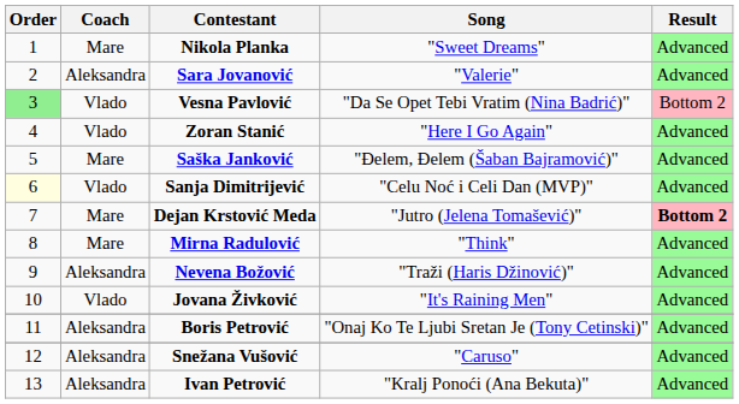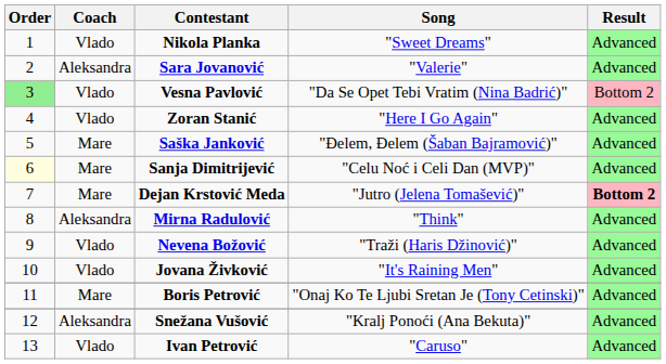 <table class="wikitable sortable" style="text-align: center; width: auto;">
 <tr>
 <th>Order</th>
 <th>Coach</th>
 <th>Contestant</th>
 <th>Song</th>
 <th>Result</th>
 </tr>
 <tr>
 <td>1</td>
-<td>Mare</td>
+<td>Vlado</td>
 <td><strong>Nikola Planka</strong></td>
 <td>"<a href='#'>Sweet Dreams</a>"</td>
 <td style="background:palegreen;">Advanced</td>
 </tr>
 <tr>
 <td>2</td>
 <td>Aleksandra</td>
 <td><strong><a href='#'>Sara Jovanović</a></strong></td>
 <td>"<a href='#'>Valerie</a>"</td>
 <td style="background:palegreen;">Advanced</td>
 </tr>
 <tr>
 <td style="background: lightgreen;">3</td>
 <td>Vlado</td>
 <td><strong>Vesna Pavlović</strong></td>
 <td>"Da Se Opet Tebi Vratim (<a href='#'>Nina Badrić</a>)"</td>
 <td style="background:lightpink;">Bottom 2</td>
 </tr>
 <tr>
 <td>4</td>
 <td>Vlado</td>
 <td><strong>Zoran Stanić</strong></td>
 <td>"<a href='#'>Here I Go Again</a>"</td>
 <td style="background:palegreen;">Advanced</td>
 </tr>
 <tr>
 <td>5</td>
 <td>Mare</td>
 <td><strong><a href='#'>Saška Janković</a></strong></td>
 <td>"Đelem, Đelem (<a href='#'>Šaban Bajramović</a>)"</td>
 <td style="background:palegreen;">Advanced</td>
 </tr>
 <tr>
 <td style="background: lightyellow;">6</td>
-<td>Vlado</td>
+<td>Mare</td>
 <td><strong>Sanja Dimitrijević</strong></td>
 <td>"Celu Noć i Celi Dan (MVP)"</td>
 <td style="background:palegreen;">Advanced</td>
 </tr>
 <tr>
 <td>7</td>
 <td>Mare</td>
 <td><strong>Dejan Krstović Meda</strong></td>
 <td>"Jutro (<a href='#'>Jelena Tomašević</a>)"</td>
 <td style="background:lightpink;"><strong>Bottom 2</strong></td>
 </tr>
 <tr>
 <td>8</td>
-<td>Mare</td>
+<td>Aleksandra</td>
 <td><strong><a href='#'>Mirna Radulović</a></strong></td>
 <td>"<a href='#'>Think</a>"</td>
 <td style="background:palegreen">Advanced</td>
 </tr>
 <tr>
 <td>9</td>
-<td>Aleksandra</td>
+<td>Vlado</td>
 <td><strong><a href='#'>Nevena Božović</a></strong></td>
 <td>"Traži (<a href='#'>Haris Džinović</a>)"</td>
 <td style="background:palegreen;">Advanced</td>
 </tr>
 <tr>
 <td>10</td>
 <td>Vlado</td>
 <td><strong>Jovana Živković</strong></td>
 <td>"<a href='#'>It's Raining Men</a>"</td>
 <td style="background:palegreen;">Advanced</td>
 </tr>
 <tr>
 </tr>
 <tr>
 <td>11</td>
-<td>Aleksandra</td>
+<td>Mare</td>
 <td><strong>Boris Petrović</strong></td>
 <td>"Onaj Ko Te Ljubi Sretan Je (<a href='#'>Tony Cetinski</a>)"</td>
 <td style="background:palegreen;">Advanced</td>
 </tr>
 <tr>
 </tr>
 <tr>
 <td>12</td>
 <td>Aleksandra</td>
 <td><strong>Snežana Vušović</strong></td>
-<td>"<a href='#'>Caruso</a>"</td>
+<td>"Kralj Ponoći (Ana Bekuta)"</td>
 <td style="background:palegreen;">Advanced</td>
 </tr>
 <tr>
 <td>13</td>
-<td>Aleksandra</td>
+<td>Vlado</td>
 <td><strong>Ivan Petrović</strong></td>
-<td>"Kralj Ponoći (Ana Bekuta)"</td>
+<td>"<a href='#'>Caruso</a>"</td>
 <td style="background:palegreen;">Advanced</td>
 </tr>
 </table>
